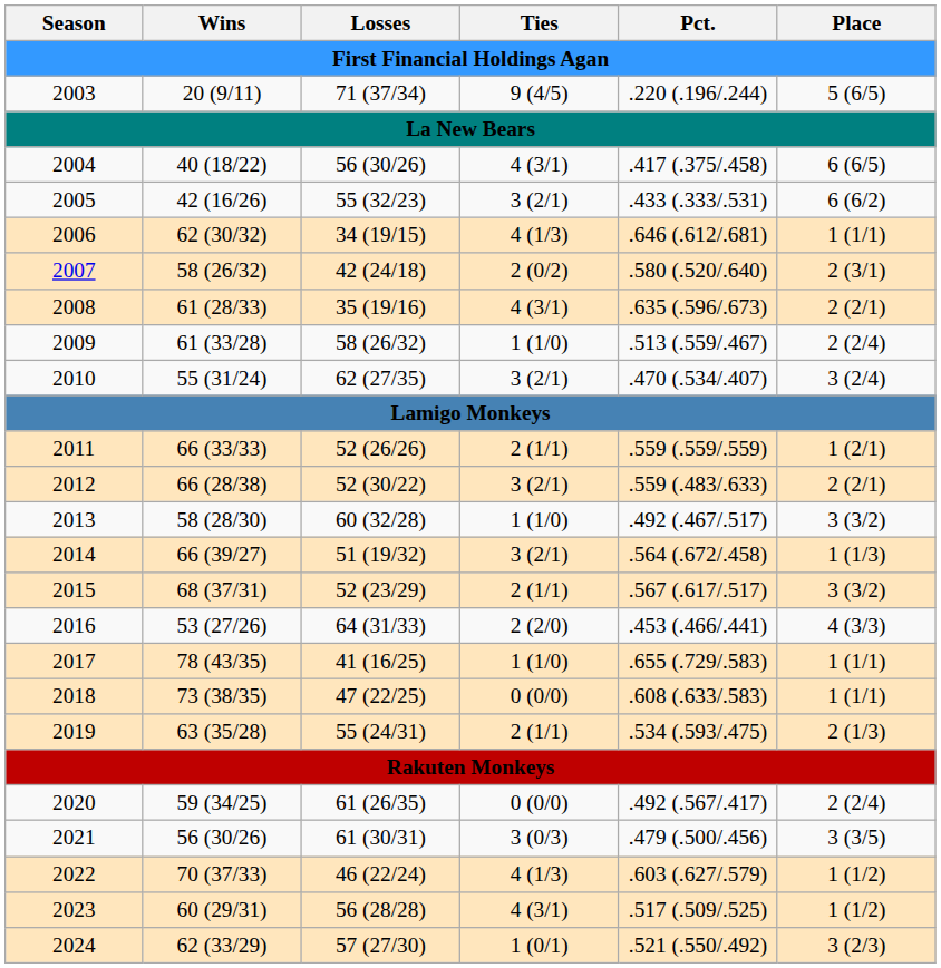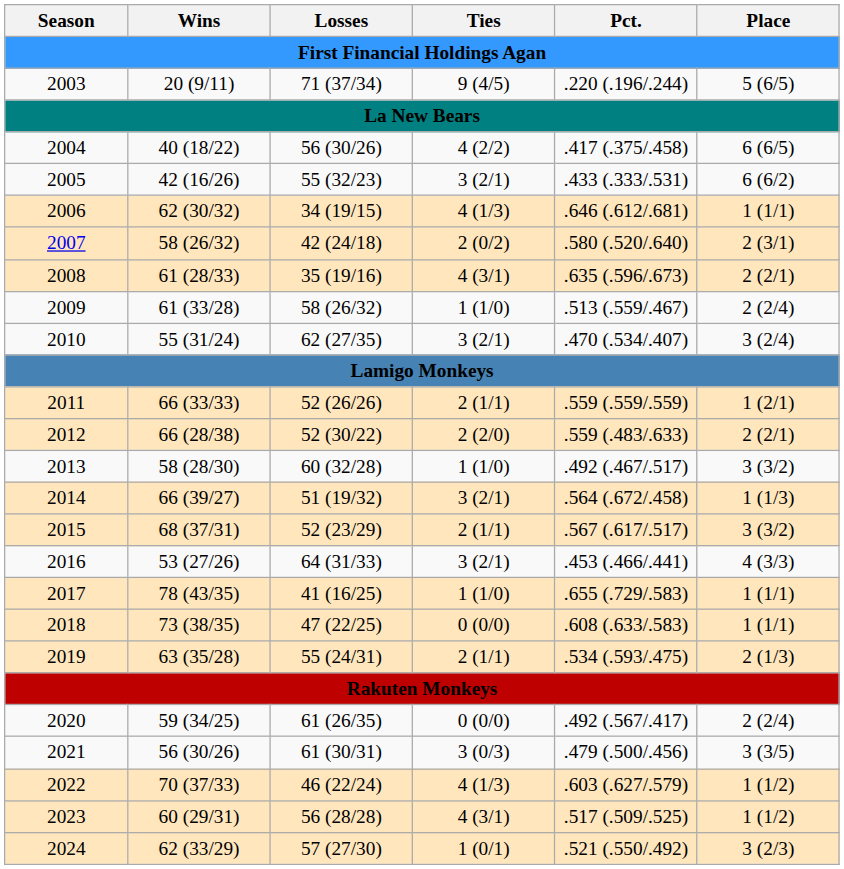 <table class=wikitable style="text-align:left; font-size:95%">
 <tr>
 <th width = "90">Season</th>
 <th width = "105">Wins</th>
 <th width = "105">Losses</th>
 <th width = "105">Ties</th>
 <th width = "105">Pct.</th>
 <th width = "105">Place</th>
 </tr>
 <tr bgcolor = "3399FF">
 <td colspan=6 align="center"><span><strong>First Financial Holdings Agan</strong></span></td>
 </tr>
 <tr>
 <td align="center">2003</td>
 <td align="center">20 (9/11)</td>
 <td align="center">71 (37/34)</td>
 <td align="center">9 (4/5)</td>
 <td align="center">.220 (.196/.244)</td>
 <td align="center">5 (6/5)</td>
 </tr>
 <tr bgcolor = "008080">
 <td colspan=6 align="center"><span><strong>La New Bears</strong></span></td>
 </tr>
 <tr>
 <td align="center">2004</td>
 <td align="center">40 (18/22)</td>
 <td align="center">56 (30/26)</td>
-<td align="center">4  (3/1)</td>
+<td align="center">4 (2/2)</td>
 <td align="center">.417 (.375/.458)</td>
 <td align="center">6 (6/5)</td>
 </tr>
 <tr>
 <td align="center">2005</td>
 <td align="center">42 (16/26)</td>
 <td align="center">55 (32/23)</td>
 <td align="center">3 (2/1)</td>
 <td align="center">.433 (.333/.531)</td>
 <td align="center">6 (6/2)</td>
 </tr>
 <tr bgcolor = "FFE6BD">
 <td align="center">2006</td>
 <td align="center">62 (30/32)</td>
 <td align="center">34 (19/15)</td>
 <td align="center">4 (1/3)</td>
 <td align="center">.646 (.612/.681)</td>
 <td align="center">1 (1/1)</td>
 </tr>
 <tr bgcolor="FFE6BD">
 <td align="center"><a href='#'>2007</a></td>
 <td align="center">58 (26/32)</td>
 <td align="center">42 (24/18)</td>
 <td align="center">2 (0/2)</td>
 <td align="center">.580 (.520/.640)</td>
 <td align="center">2 (3/1)</td>
 </tr>
 <tr bgcolor="FFE6BD">
 <td align="center">2008</td>
 <td align="center">61 (28/33)</td>
 <td align="center">35 (19/16)</td>
 <td align="center">4  (3/1)</td>
 <td align="center">.635 (.596/.673)</td>
 <td align="center">2 (2/1)</td>
 </tr>
 <tr>
 <td align="center">2009</td>
 <td align="center">61 (33/28)</td>
 <td align="center">58 (26/32)</td>
 <td align="center">1  (1/0)</td>
 <td align="center">.513 (.559/.467)</td>
 <td align="center">2 (2/4)</td>
 </tr>
 <tr>
 <td align="center">2010</td>
 <td align="center">55 (31/24)</td>
 <td align="center">62 (27/35)</td>
 <td align="center">3  (2/1)</td>
 <td align="center">.470 (.534/.407)</td>
 <td align="center">3 (2/4)</td>
 </tr>
 <tr bgcolor = "4682B4">
 <td colspan=6 align="center"><span><strong>Lamigo Monkeys</strong></span></td>
 </tr>
 <tr bgcolor = "FFE6BD">
 <td align="center">2011</td>
 <td align="center">66 (33/33)</td>
 <td align="center">52 (26/26)</td>
 <td align="center">2  (1/1)</td>
 <td align="center">.559 (.559/.559)</td>
 <td align="center">1 (2/1)</td>
 </tr>
 <tr bgcolor = "FFE6BD">
 <td align="center">2012</td>
 <td align="center">66 (28/38)</td>
 <td align="center">52 (30/22)</td>
-<td align="center">3 (2/1)</td>
+<td align="center">2  (2/0)</td>
 <td align="center">.559 (.483/.633)</td>
 <td align="center">2 (2/1)</td>
 </tr>
 <tr>
 <td align="center">2013</td>
 <td align="center">58 (28/30)</td>
 <td align="center">60 (32/28)</td>
 <td align="center">1 (1/0)</td>
 <td align="center">.492 (.467/.517)</td>
 <td align="center">3 (3/2)</td>
 </tr>
 <tr bgcolor = "FFE6BD">
 <td align="center">2014</td>
 <td align="center">66 (39/27)</td>
 <td align="center">51 (19/32)</td>
 <td align="center">3 (2/1)</td>
 <td align="center">.564 (.672/.458)</td>
 <td align="center">1 (1/3)</td>
 </tr>
 <tr bgcolor = "FFE6BD">
 <td align="center">2015</td>
 <td align="center">68 (37/31)</td>
 <td align="center">52 (23/29)</td>
 <td align="center">2 (1/1)</td>
 <td align="center">.567 (.617/.517)</td>
 <td align="center">3 (3/2)</td>
 </tr>
 <tr>
 <td align="center">2016</td>
 <td align="center">53 (27/26)</td>
 <td align="center">64 (31/33)</td>
-<td align="center">2  (2/0)</td>
+<td align="center">3 (2/1)</td>
 <td align="center">.453 (.466/.441)</td>
 <td align="center">4 (3/3)</td>
 </tr>
 <tr bgcolor = "FFE6BD">
 <td align="center">2017</td>
 <td align="center">78 (43/35)</td>
 <td align="center">41 (16/25)</td>
 <td align="center">1 (1/0)</td>
 <td align="center">.655 (.729/.583)</td>
 <td align="center">1 (1/1)</td>
 </tr>
 <tr bgcolor = "FFE6BD">
 <td align="center">2018</td>
 <td align="center">73 (38/35)</td>
 <td align="center">47 (22/25)</td>
 <td align="center">0 (0/0)</td>
 <td align="center">.608 (.633/.583)</td>
 <td align="center">1 (1/1)</td>
 </tr>
 <tr bgcolor = "FFE6BD">
 <td align="center">2019</td>
 <td align="center">63 (35/28)</td>
 <td align="center">55 (24/31)</td>
 <td align="center">2 (1/1)</td>
 <td align="center">.534 (.593/.475)</td>
 <td align="center">2 (1/3)</td>
 </tr>
 <tr bgcolor = "bf0000">
 <td colspan=6 align="center"><span><strong>Rakuten Monkeys</strong></span></td>
 </tr>
 <tr>
 <td align="center">2020</td>
 <td align="center">59 (34/25)</td>
 <td align="center">61 (26/35)</td>
 <td align="center">0 (0/0)</td>
 <td align="center">.492 (.567/.417)</td>
 <td align="center">2 (2/4)</td>
 </tr>
 <tr>
 <td align="center">2021</td>
 <td align="center">56 (30/26)</td>
 <td align="center">61 (30/31)</td>
 <td align="center">3 (0/3)</td>
 <td align="center">.479 (.500/.456)</td>
 <td align="center">3 (3/5)</td>
 </tr>
 <tr bgcolor = "FFE6BD">
 <td align="center">2022</td>
 <td align="center">70 (37/33)</td>
 <td align="center">46 (22/24)</td>
 <td align="center">4 (1/3)</td>
 <td align="center">.603 (.627/.579)</td>
 <td align="center">1 (1/2)</td>
 </tr>
 <tr bgcolor = "FFE6BD">
 <td align="center">2023</td>
 <td align="center">60 (29/31)</td>
 <td align="center">56 (28/28)</td>
 <td align="center">4 (3/1)</td>
 <td align="center">.517 (.509/.525)</td>
 <td align="center">1 (1/2)</td>
 </tr>
 <tr bgcolor = "FFE6BD">
 <td align="center">2024</td>
 <td align="center">62 (33/29)</td>
 <td align="center">57 (27/30)</td>
 <td align="center">1 (0/1)</td>
 <td align="center">.521 (.550/.492)</td>
 <td align="center">3 (2/3)</td>
 </tr>
 </table>
